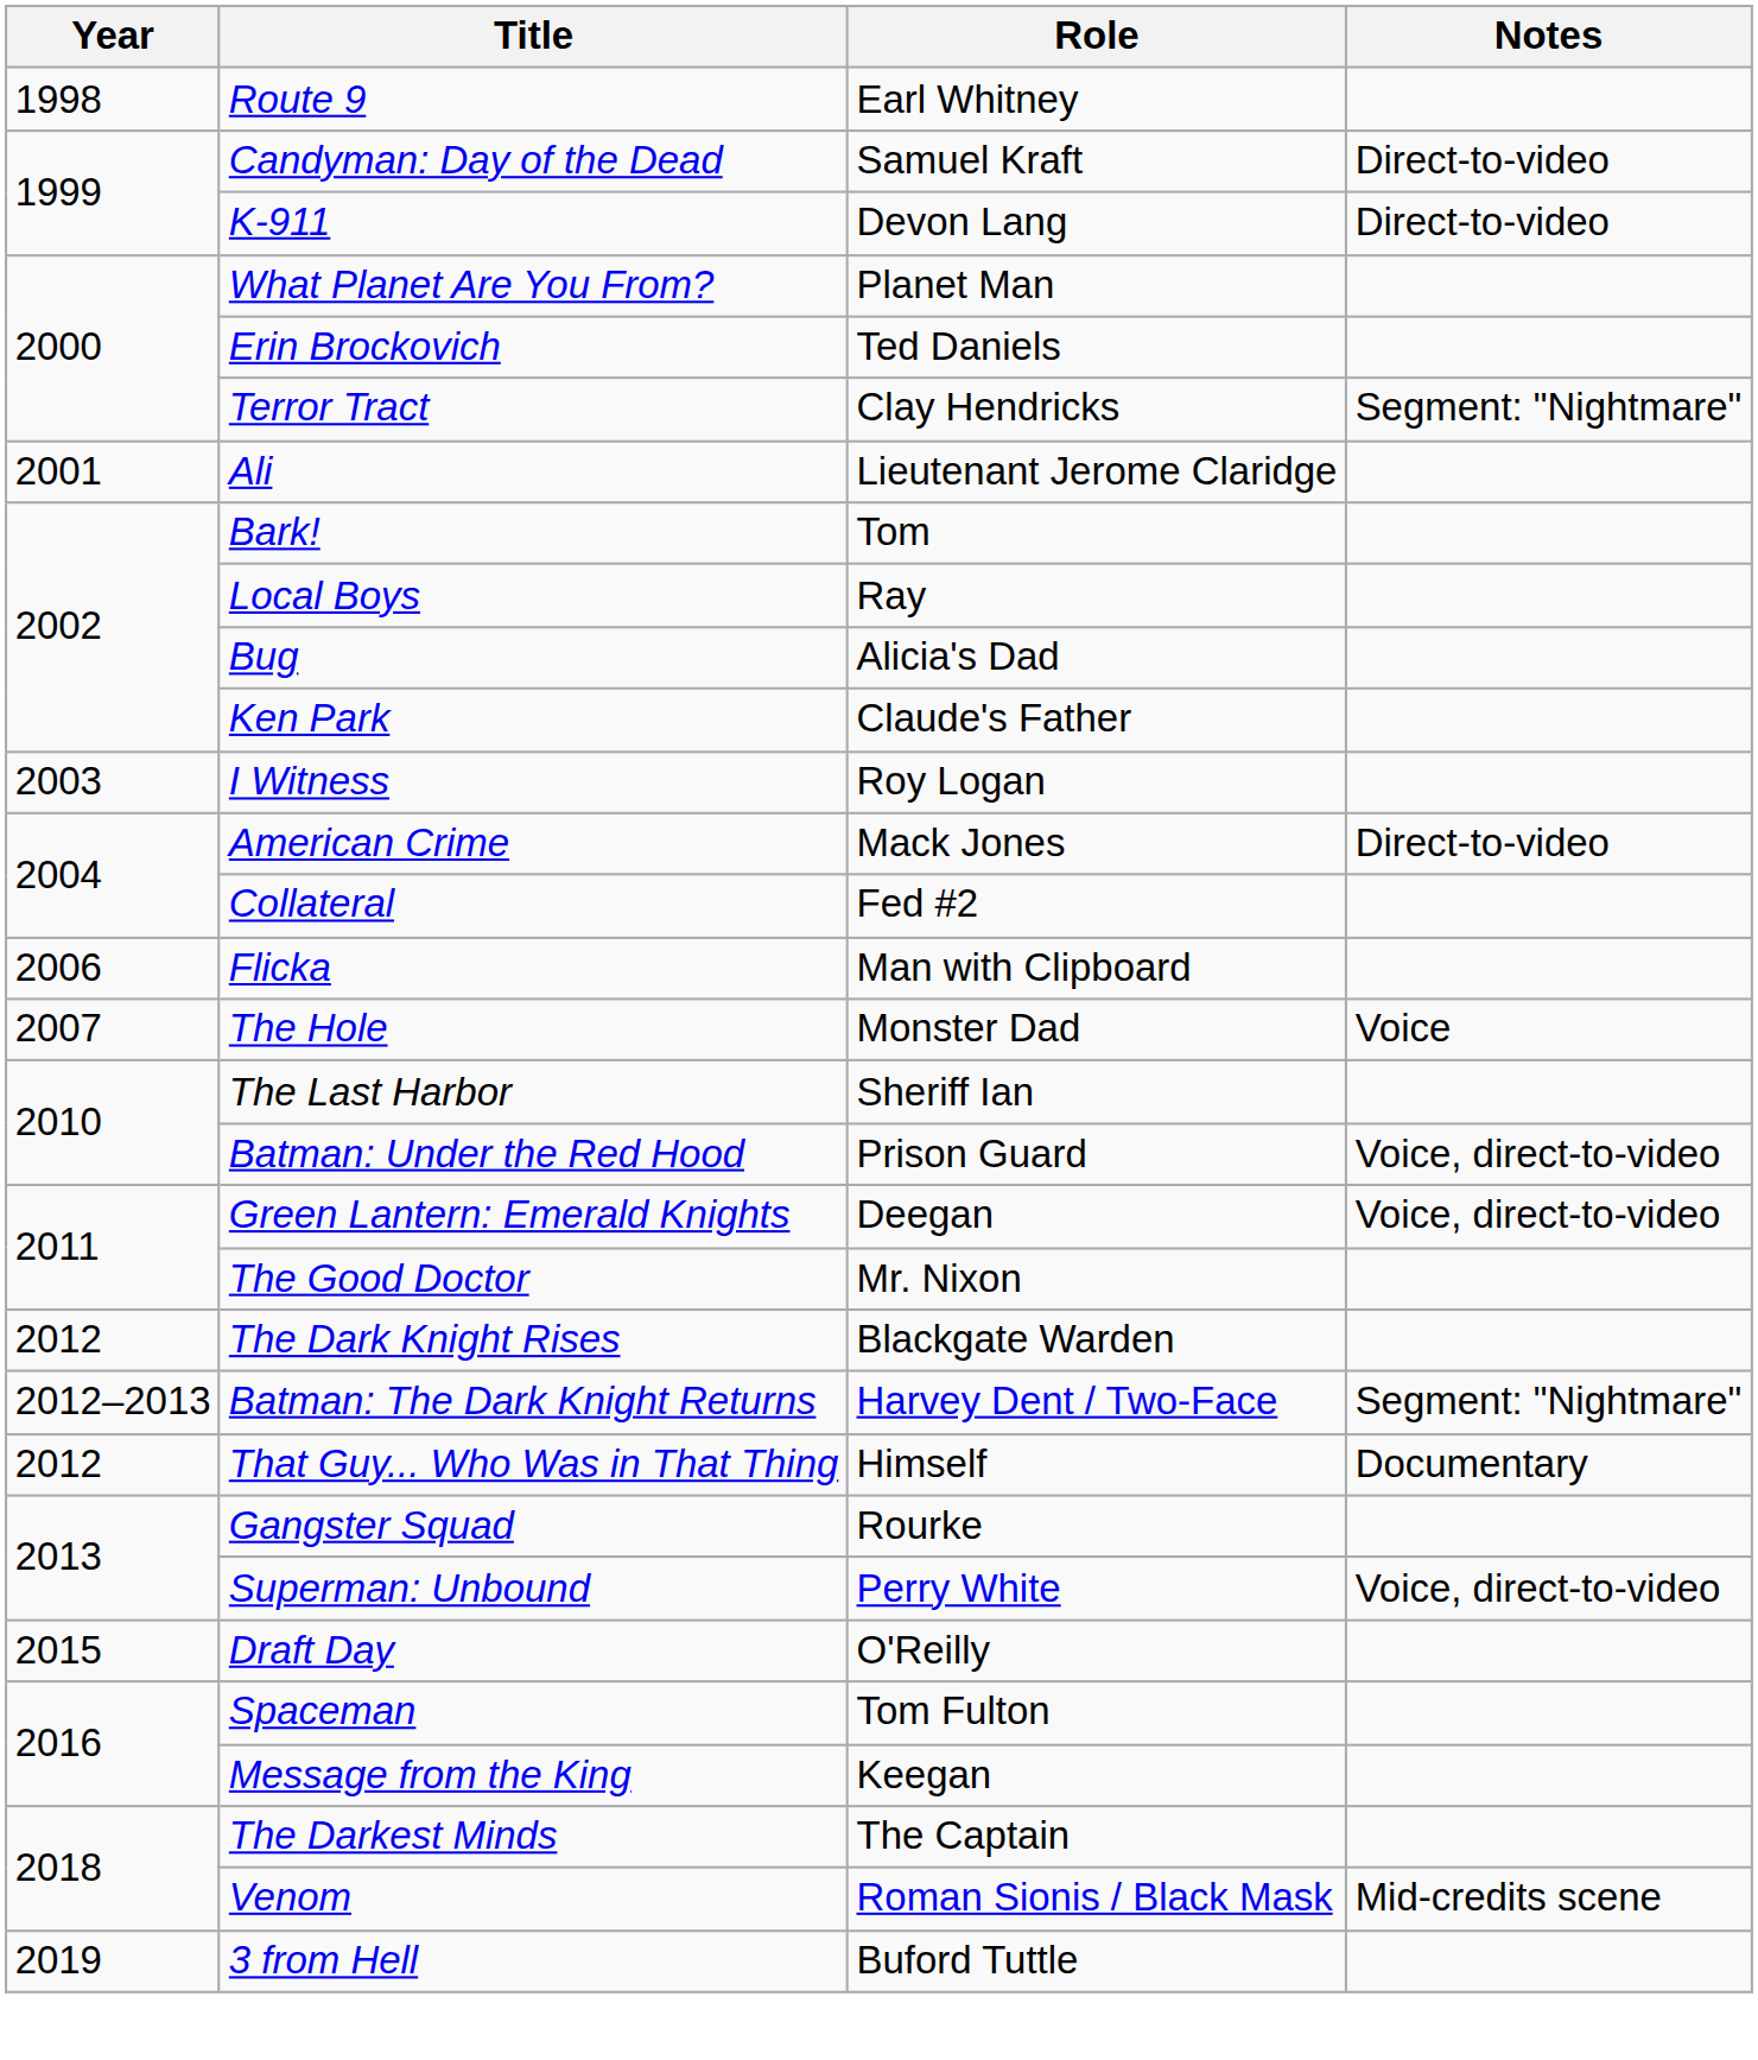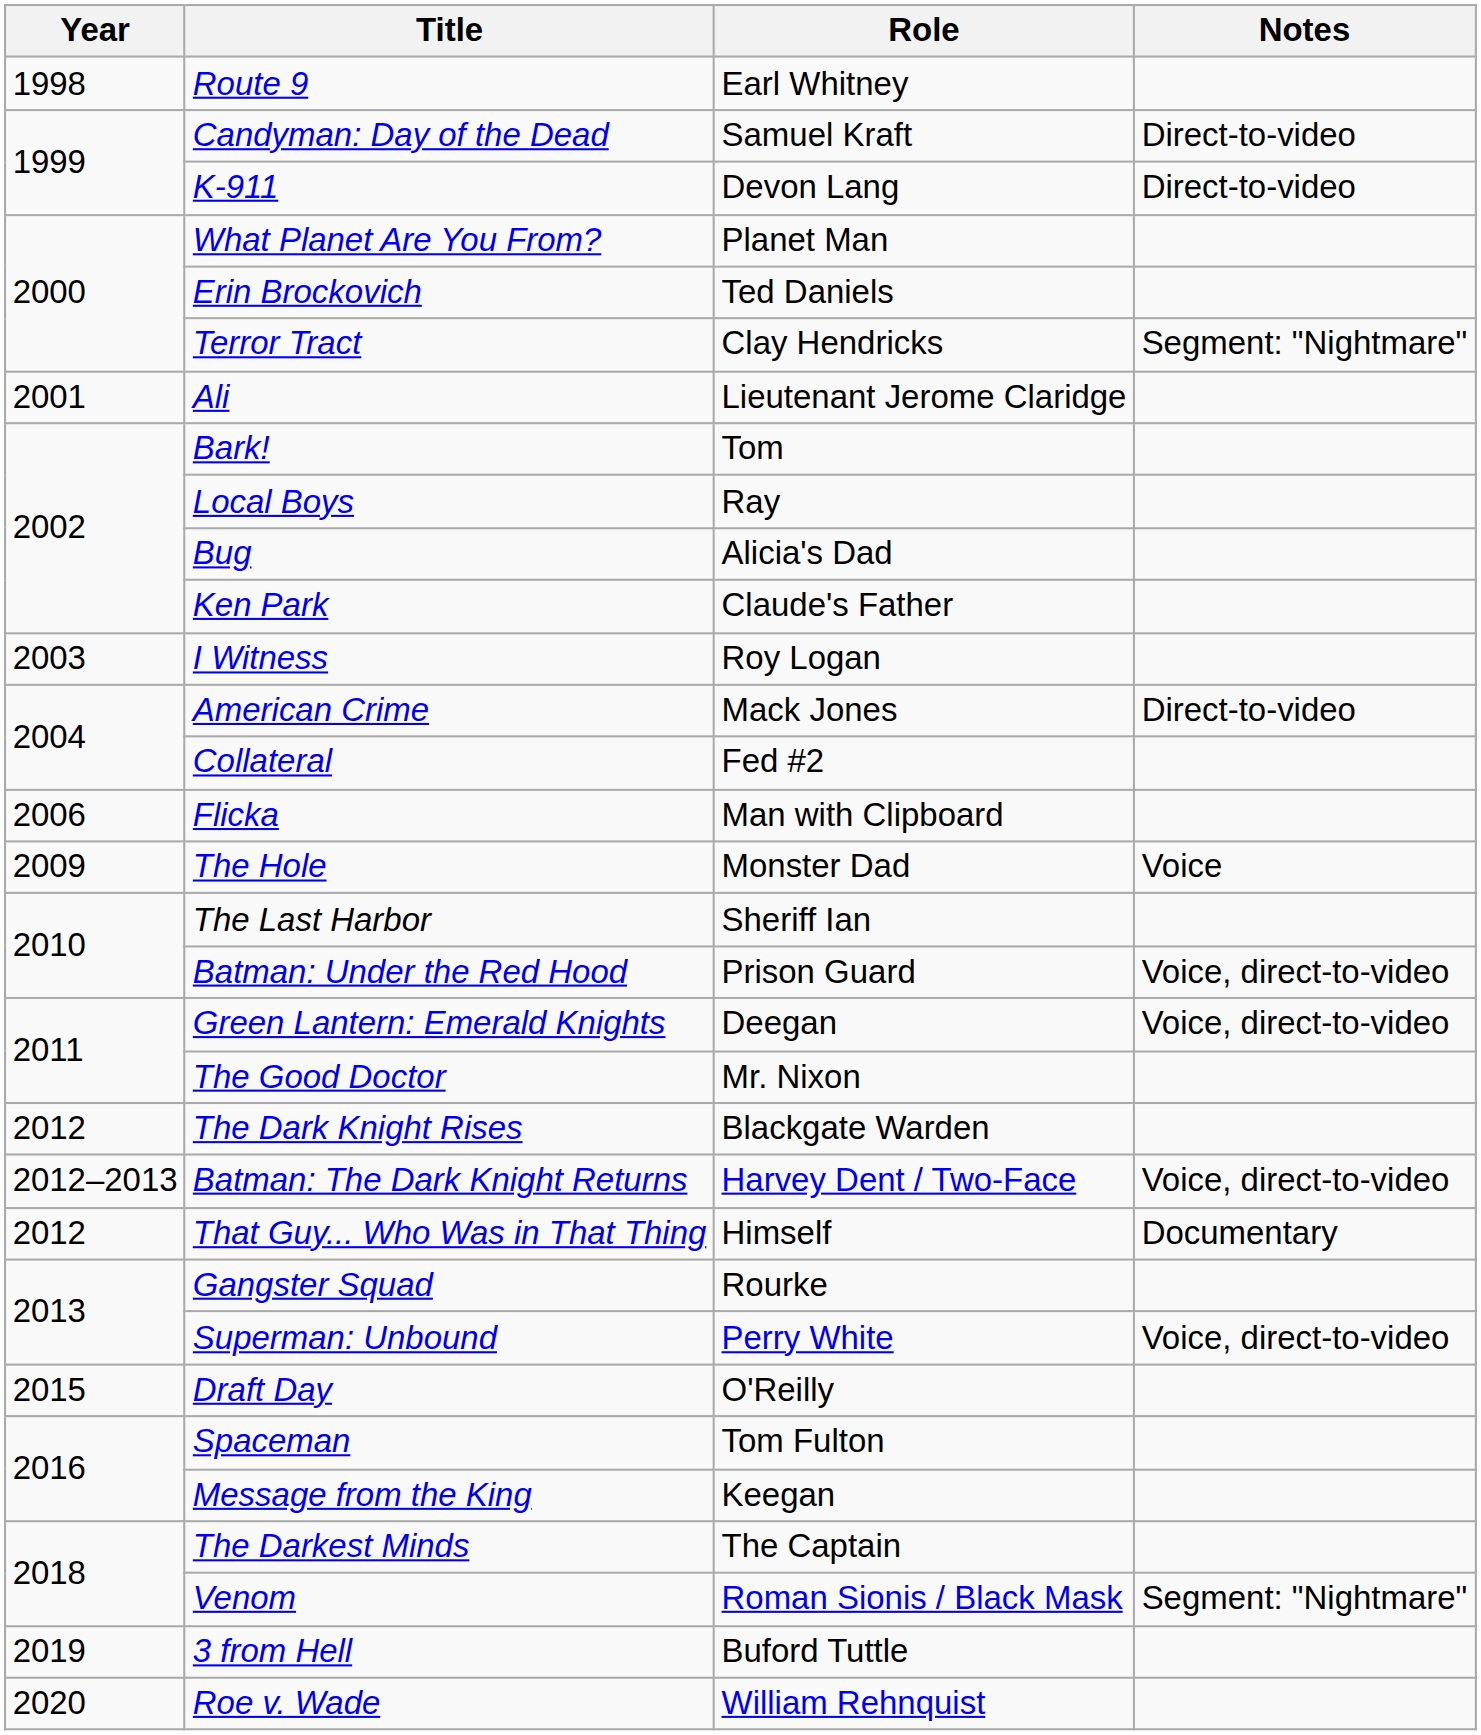 <table class="wikitable sortable">
 <tr>
 <th>Year</th>
 <th>Title</th>
 <th>Role</th>
 <th class="unsortable">Notes</th>
 </tr>
 <tr>
 <td>1998</td>
 <td><em><a href='#'>Route 9</a></em></td>
 <td>Earl Whitney</td>
 <td></td>
 </tr>
 <tr>
 <td rowspan="2">1999</td>
 <td><em><a href='#'>Candyman: Day of the Dead</a></em></td>
 <td>Samuel Kraft</td>
 <td>Direct-to-video</td>
 </tr>
 <tr>
 <td><em><a href='#'>K-911</a></em></td>
 <td>Devon Lang</td>
 <td>Direct-to-video</td>
 </tr>
 <tr>
 <td rowspan="3">2000</td>
 <td><em><a href='#'>What Planet Are You From?</a></em></td>
 <td>Planet Man</td>
 <td></td>
 </tr>
 <tr>
 <td><em><a href='#'>Erin Brockovich</a></em></td>
 <td>Ted Daniels</td>
 <td></td>
 </tr>
 <tr>
 <td><em><a href='#'>Terror Tract</a></em></td>
 <td>Clay Hendricks</td>
 <td>Segment: "Nightmare"</td>
 </tr>
 <tr>
 <td>2001</td>
 <td><em><a href='#'>Ali</a></em></td>
 <td>Lieutenant Jerome Claridge</td>
 <td></td>
 </tr>
 <tr>
 <td rowspan="4">2002</td>
 <td><em><a href='#'>Bark!</a></em></td>
 <td>Tom</td>
 <td></td>
 </tr>
 <tr>
 <td><em><a href='#'>Local Boys</a></em></td>
 <td>Ray</td>
 <td></td>
 </tr>
 <tr>
 <td><em><a href='#'>Bug</a></em></td>
 <td>Alicia's Dad</td>
 <td></td>
 </tr>
 <tr>
 <td><em><a href='#'>Ken Park</a></em></td>
 <td>Claude's Father</td>
 <td></td>
 </tr>
 <tr>
 <td>2003</td>
 <td><em><a href='#'>I Witness</a></em></td>
 <td>Roy Logan</td>
 <td></td>
 </tr>
 <tr>
 <td rowspan="2">2004</td>
 <td><em><a href='#'>American Crime</a></em></td>
 <td>Mack Jones</td>
 <td>Direct-to-video</td>
 </tr>
 <tr>
 <td><em><a href='#'>Collateral</a></em></td>
 <td>Fed #2</td>
 <td></td>
 </tr>
 <tr>
 <td>2006</td>
 <td><em><a href='#'>Flicka</a></em></td>
 <td>Man with Clipboard</td>
 <td></td>
 </tr>
 <tr>
-<td>2007</td>
+<td>2009</td>
 <td><em><a href='#'>The Hole</a></em></td>
 <td>Monster Dad</td>
 <td>Voice</td>
 </tr>
 <tr>
 <td rowspan="2">2010</td>
 <td><em>The Last Harbor</em></td>
 <td>Sheriff Ian</td>
 <td></td>
 </tr>
 <tr>
 <td><em><a href='#'>Batman: Under the Red Hood</a></em></td>
 <td>Prison Guard</td>
 <td>Voice, direct-to-video</td>
 </tr>
 <tr>
 <td rowspan="2">2011</td>
 <td><em><a href='#'>Green Lantern: Emerald Knights</a></em></td>
 <td>Deegan</td>
 <td>Voice, direct-to-video</td>
 </tr>
 <tr>
 <td><em><a href='#'>The Good Doctor</a></em></td>
 <td>Mr. Nixon</td>
 <td></td>
 </tr>
 <tr>
 <td>2012</td>
 <td><em><a href='#'>The Dark Knight Rises</a></em></td>
 <td>Blackgate Warden</td>
 <td></td>
 </tr>
 <tr>
 <td>2012–2013</td>
 <td><em><a href='#'>Batman: The Dark Knight Returns</a></em></td>
 <td><a href='#'>Harvey Dent / Two-Face</a></td>
-<td>Segment: "Nightmare"</td>
+<td>Voice, direct-to-video</td>
 </tr>
 <tr>
 <td>2012</td>
 <td><em><a href='#'>That Guy... Who Was in That Thing</a></em></td>
 <td>Himself</td>
 <td>Documentary</td>
 </tr>
 <tr>
 <td rowspan="2">2013</td>
 <td><em><a href='#'>Gangster Squad</a></em></td>
 <td>Rourke</td>
 <td></td>
 </tr>
 <tr>
 <td><em><a href='#'>Superman: Unbound</a></em></td>
 <td><a href='#'>Perry White</a></td>
 <td>Voice, direct-to-video</td>
 </tr>
 <tr>
 <td>2015</td>
 <td><em><a href='#'>Draft Day</a></em></td>
 <td>O'Reilly</td>
 <td></td>
 </tr>
 <tr>
 <td rowspan="2">2016</td>
 <td><em><a href='#'>Spaceman</a></em></td>
 <td>Tom Fulton</td>
 <td></td>
 </tr>
 <tr>
 <td><em><a href='#'>Message from the King</a></em></td>
 <td>Keegan</td>
 <td></td>
 </tr>
 <tr>
 <td rowspan="2">2018</td>
 <td><em><a href='#'>The Darkest Minds</a></em></td>
 <td>The Captain</td>
 <td></td>
 </tr>
 <tr>
 <td><em><a href='#'>Venom</a></em></td>
 <td><a href='#'>Roman Sionis / Black Mask</a></td>
-<td>Mid-credits scene</td>
+<td>Segment: "Nightmare"</td>
 </tr>
 <tr>
 <td rowspan="1">2019</td>
 <td><em><a href='#'>3 from Hell</a></em></td>
 <td>Buford Tuttle</td>
 <td></td>
 </tr>
+<tr>
+<td rowspan="1">2020</td>
+<td><em><a href='#'>Roe v. Wade</a></em></td>
+<td><a href='#'>William Rehnquist</a></td>
+<td></td>
+</tr>
 </table>
